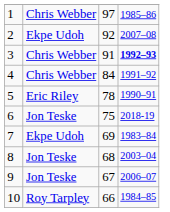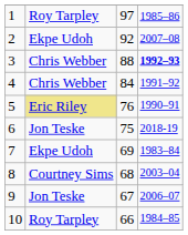 <table class="wikitable">
 <tr>
 </tr>
 <tr>
 <td>1</td>
-<td><a href='#'>Chris Webber</a></td>
+<td><a href='#'>Roy Tarpley</a></td>
 <td>97</td>
 <td style="font-size:80%;"><a href='#'>1985–86</a></td>
 </tr>
 <tr>
 <td>2</td>
 <td><a href='#'>Ekpe Udoh</a></td>
 <td>92</td>
 <td style="font-size:80%;"><a href='#'>2007–08</a></td>
 </tr>
 <tr>
 <td>3</td>
 <td><a href='#'>Chris Webber</a></td>
-<td>91</td>
+<td>88</td>
 <td style="font-size:80%;"><strong><a href='#'>1992–93</a></strong></td>
 </tr>
 <tr>
 <td>4</td>
 <td><a href='#'>Chris Webber</a></td>
 <td>84</td>
 <td style="font-size:80%;"><a href='#'>1991–92</a></td>
 </tr>
 <tr>
 <td>5</td>
-<td><a href='#'>Eric Riley</a></td>
-<td>78</td>
+<td style="background: khaki;"><a href='#'>Eric Riley</a></td>
+<td>76</td>
 <td style="font-size:80%;"><a href='#'>1990–91</a></td>
 </tr>
 <tr>
 <td>6</td>
 <td><a href='#'>Jon Teske</a></td>
 <td>75</td>
 <td style="font-size:80%;"><a href='#'>2018-19</a></td>
 </tr>
 <tr>
 <td>7</td>
 <td><a href='#'>Ekpe Udoh</a></td>
 <td>69</td>
 <td style="font-size:80%;"><a href='#'>1983–84</a></td>
 </tr>
 <tr>
 <td>8</td>
-<td><a href='#'>Jon Teske</a></td>
+<td><a href='#'>Courtney Sims</a></td>
 <td>68</td>
 <td style="font-size:80%;"><a href='#'>2003–04</a></td>
 </tr>
 <tr>
 <td>9</td>
 <td><a href='#'>Jon Teske</a></td>
 <td>67</td>
 <td style="font-size:80%;"><a href='#'>2006–07</a></td>
 </tr>
 <tr>
 <td>10</td>
 <td><a href='#'>Roy Tarpley</a></td>
 <td>66</td>
 <td style="font-size:80%;"><a href='#'>1984–85</a></td>
 </tr>
 </table>
